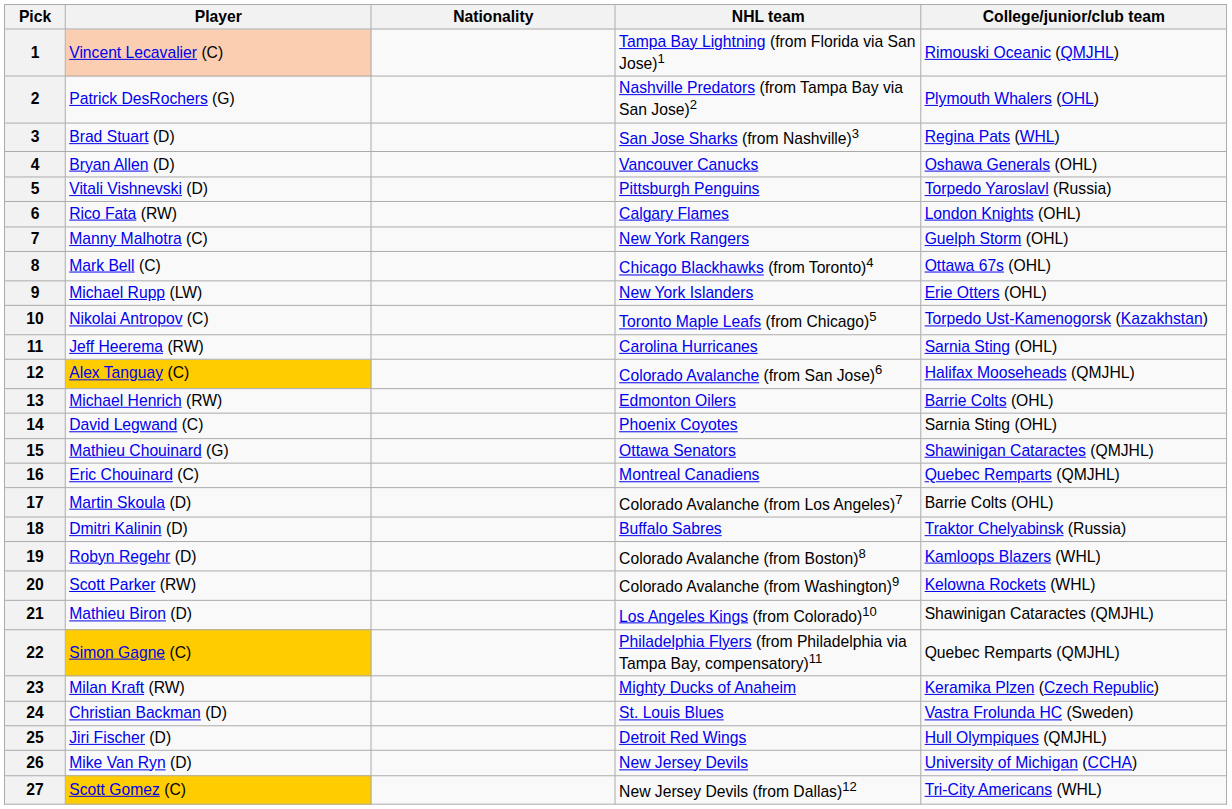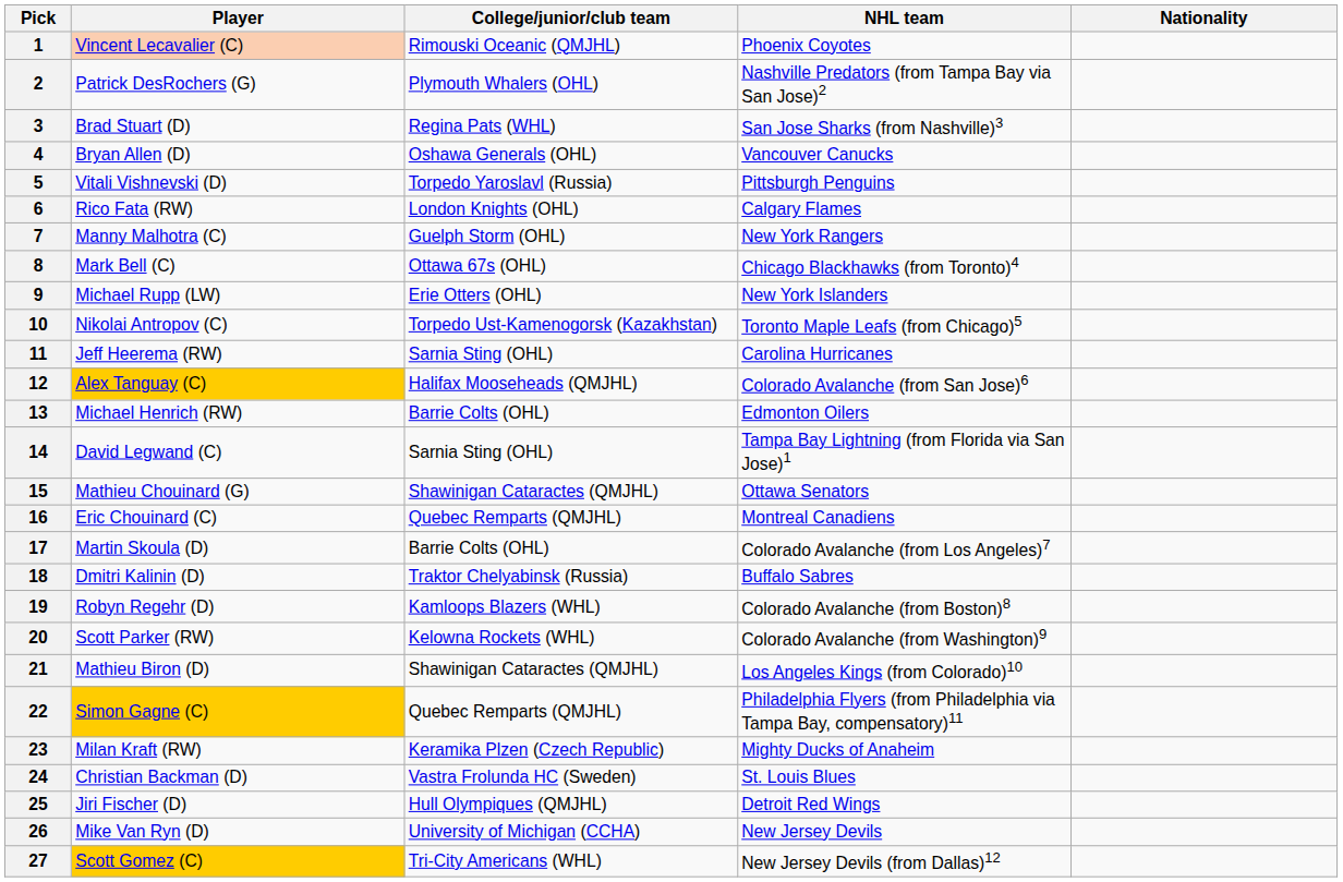 <table class="wikitable">
 <tr>
 <th bgcolor="#DDDDFF" width="5%">Pick</th>
 <th bgcolor="#DDDDFF" width="25%">Player</th>
+<th bgcolor="#DDDDFF" width="25%">College/junior/club team</th>
+<th bgcolor="#DDDDFF" width="25%">NHL team</th>
 <th bgcolor="#DDDDFF" width="20%">Nationality</th>
-<th bgcolor="#DDDDFF" width="25%">NHL team</th>
-<th bgcolor="#DDDDFF" width="25%">College/junior/club team</th>
 </tr>
 <tr>
 <th>1</th>
 <td bgcolor="#FBCEB1"><a href='#'>Vincent Lecavalier</a> (C)</td>
+<td><a href='#'>Rimouski Oceanic</a> (<a href='#'>QMJHL</a>)</td>
+<td><a href='#'>Phoenix Coyotes</a></td>
 <td></td>
-<td><a href='#'>Tampa Bay Lightning</a> (from Florida via San Jose)<sup>1</sup></td>
-<td><a href='#'>Rimouski Oceanic</a> (<a href='#'>QMJHL</a>)</td>
 </tr>
 <tr>
 <th>2</th>
 <td><a href='#'>Patrick DesRochers</a> (G)</td>
+<td><a href='#'>Plymouth Whalers</a> (<a href='#'>OHL</a>)</td>
+<td><a href='#'>Nashville Predators</a> (from Tampa Bay via San Jose)<sup>2</sup></td>
 <td></td>
-<td><a href='#'>Nashville Predators</a> (from Tampa Bay via San Jose)<sup>2</sup></td>
-<td><a href='#'>Plymouth Whalers</a> (<a href='#'>OHL</a>)</td>
 </tr>
 <tr>
 <th>3</th>
 <td><a href='#'>Brad Stuart</a> (D)</td>
+<td><a href='#'>Regina Pats</a> (<a href='#'>WHL</a>)</td>
+<td><a href='#'>San Jose Sharks</a> (from Nashville)<sup>3</sup></td>
 <td></td>
-<td><a href='#'>San Jose Sharks</a> (from Nashville)<sup>3</sup></td>
-<td><a href='#'>Regina Pats</a> (<a href='#'>WHL</a>)</td>
 </tr>
 <tr>
 <th>4</th>
 <td><a href='#'>Bryan Allen</a> (D)</td>
+<td><a href='#'>Oshawa Generals</a> (OHL)</td>
+<td><a href='#'>Vancouver Canucks</a></td>
 <td></td>
-<td><a href='#'>Vancouver Canucks</a></td>
-<td><a href='#'>Oshawa Generals</a> (OHL)</td>
 </tr>
 <tr>
 <th>5</th>
 <td><a href='#'>Vitali Vishnevski</a> (D)</td>
+<td><a href='#'>Torpedo Yaroslavl</a> (Russia)</td>
+<td><a href='#'>Pittsburgh Penguins</a></td>
 <td></td>
-<td><a href='#'>Pittsburgh Penguins</a></td>
-<td><a href='#'>Torpedo Yaroslavl</a> (Russia)</td>
 </tr>
 <tr>
 <th>6</th>
 <td><a href='#'>Rico Fata</a> (RW)</td>
+<td><a href='#'>London Knights</a> (OHL)</td>
+<td><a href='#'>Calgary Flames</a></td>
 <td></td>
-<td><a href='#'>Calgary Flames</a></td>
-<td><a href='#'>London Knights</a> (OHL)</td>
 </tr>
 <tr>
 <th>7</th>
 <td><a href='#'>Manny Malhotra</a> (C)</td>
+<td><a href='#'>Guelph Storm</a> (OHL)</td>
+<td><a href='#'>New York Rangers</a></td>
 <td></td>
-<td><a href='#'>New York Rangers</a></td>
-<td><a href='#'>Guelph Storm</a> (OHL)</td>
 </tr>
 <tr>
 <th>8</th>
 <td><a href='#'>Mark Bell</a> (C)</td>
+<td><a href='#'>Ottawa 67s</a> (OHL)</td>
+<td><a href='#'>Chicago Blackhawks</a> (from Toronto)<sup>4</sup></td>
 <td></td>
-<td><a href='#'>Chicago Blackhawks</a> (from Toronto)<sup>4</sup></td>
-<td><a href='#'>Ottawa 67s</a> (OHL)</td>
 </tr>
 <tr>
 <th>9</th>
 <td><a href='#'>Michael Rupp</a> (LW)</td>
+<td><a href='#'>Erie Otters</a> (OHL)</td>
+<td><a href='#'>New York Islanders</a></td>
 <td></td>
-<td><a href='#'>New York Islanders</a></td>
-<td><a href='#'>Erie Otters</a> (OHL)</td>
 </tr>
 <tr>
 <th>10</th>
 <td><a href='#'>Nikolai Antropov</a> (C)</td>
+<td><a href='#'>Torpedo Ust-Kamenogorsk</a> (<a href='#'>Kazakhstan</a>)</td>
+<td><a href='#'>Toronto Maple Leafs</a> (from Chicago)<sup>5</sup></td>
 <td></td>
-<td><a href='#'>Toronto Maple Leafs</a> (from Chicago)<sup>5</sup></td>
-<td><a href='#'>Torpedo Ust-Kamenogorsk</a> (<a href='#'>Kazakhstan</a>)</td>
 </tr>
 <tr>
 <th>11</th>
 <td><a href='#'>Jeff Heerema</a> (RW)</td>
+<td><a href='#'>Sarnia Sting</a> (OHL)</td>
+<td><a href='#'>Carolina Hurricanes</a></td>
 <td></td>
-<td><a href='#'>Carolina Hurricanes</a></td>
-<td><a href='#'>Sarnia Sting</a> (OHL)</td>
 </tr>
 <tr>
 <th>12</th>
 <td bgcolor="#FFCC00"><a href='#'>Alex Tanguay</a> (C)</td>
+<td><a href='#'>Halifax Mooseheads</a> (QMJHL)</td>
+<td><a href='#'>Colorado Avalanche</a> (from San Jose)<sup>6</sup></td>
 <td></td>
-<td><a href='#'>Colorado Avalanche</a> (from San Jose)<sup>6</sup></td>
-<td><a href='#'>Halifax Mooseheads</a> (QMJHL)</td>
 </tr>
 <tr>
 <th>13</th>
 <td><a href='#'>Michael Henrich</a> (RW)</td>
+<td><a href='#'>Barrie Colts</a> (OHL)</td>
+<td><a href='#'>Edmonton Oilers</a></td>
 <td></td>
-<td><a href='#'>Edmonton Oilers</a></td>
-<td><a href='#'>Barrie Colts</a> (OHL)</td>
 </tr>
 <tr>
 <th>14</th>
 <td><a href='#'>David Legwand</a> (C)</td>
+<td>Sarnia Sting (OHL)</td>
+<td><a href='#'>Tampa Bay Lightning</a> (from Florida via San Jose)<sup>1</sup></td>
 <td></td>
-<td><a href='#'>Phoenix Coyotes</a></td>
-<td>Sarnia Sting (OHL)</td>
 </tr>
 <tr>
 <th>15</th>
 <td><a href='#'>Mathieu Chouinard</a> (G)</td>
+<td><a href='#'>Shawinigan Cataractes</a> (QMJHL)</td>
+<td><a href='#'>Ottawa Senators</a></td>
 <td></td>
-<td><a href='#'>Ottawa Senators</a></td>
-<td><a href='#'>Shawinigan Cataractes</a> (QMJHL)</td>
 </tr>
 <tr>
 <th>16</th>
 <td><a href='#'>Eric Chouinard</a> (C)</td>
+<td><a href='#'>Quebec Remparts</a> (QMJHL)</td>
+<td><a href='#'>Montreal Canadiens</a></td>
 <td></td>
-<td><a href='#'>Montreal Canadiens</a></td>
-<td><a href='#'>Quebec Remparts</a> (QMJHL)</td>
 </tr>
 <tr>
 <th>17</th>
 <td><a href='#'>Martin Skoula</a> (D)</td>
+<td>Barrie Colts (OHL)</td>
+<td>Colorado Avalanche (from Los Angeles)<sup>7</sup></td>
 <td></td>
-<td>Colorado Avalanche (from Los Angeles)<sup>7</sup></td>
-<td>Barrie Colts (OHL)</td>
 </tr>
 <tr>
 <th>18</th>
 <td><a href='#'>Dmitri Kalinin</a> (D)</td>
+<td><a href='#'>Traktor Chelyabinsk</a> (Russia)</td>
+<td><a href='#'>Buffalo Sabres</a></td>
 <td></td>
-<td><a href='#'>Buffalo Sabres</a></td>
-<td><a href='#'>Traktor Chelyabinsk</a> (Russia)</td>
 </tr>
 <tr>
 <th>19</th>
 <td><a href='#'>Robyn Regehr</a> (D)</td>
+<td><a href='#'>Kamloops Blazers</a> (WHL)</td>
+<td>Colorado Avalanche (from Boston)<sup>8</sup></td>
 <td></td>
-<td>Colorado Avalanche (from Boston)<sup>8</sup></td>
-<td><a href='#'>Kamloops Blazers</a> (WHL)</td>
 </tr>
 <tr>
 <th>20</th>
 <td><a href='#'>Scott Parker</a> (RW)</td>
+<td><a href='#'>Kelowna Rockets</a> (WHL)</td>
+<td>Colorado Avalanche (from Washington)<sup>9</sup></td>
 <td></td>
-<td>Colorado Avalanche (from Washington)<sup>9</sup></td>
-<td><a href='#'>Kelowna Rockets</a> (WHL)</td>
 </tr>
 <tr>
 <th>21</th>
 <td><a href='#'>Mathieu Biron</a> (D)</td>
+<td>Shawinigan Cataractes (QMJHL)</td>
+<td><a href='#'>Los Angeles Kings</a> (from Colorado)<sup>10</sup></td>
 <td></td>
-<td><a href='#'>Los Angeles Kings</a> (from Colorado)<sup>10</sup></td>
-<td>Shawinigan Cataractes (QMJHL)</td>
 </tr>
 <tr>
 <th>22</th>
 <td bgcolor="#FFCC00"><a href='#'>Simon Gagne</a> (C)</td>
+<td>Quebec Remparts (QMJHL)</td>
+<td><a href='#'>Philadelphia Flyers</a> (from Philadelphia via Tampa Bay, compensatory)<sup>11</sup></td>
 <td></td>
-<td><a href='#'>Philadelphia Flyers</a> (from Philadelphia via Tampa Bay, compensatory)<sup>11</sup></td>
-<td>Quebec Remparts (QMJHL)</td>
 </tr>
 <tr>
 <th>23</th>
 <td><a href='#'>Milan Kraft</a> (RW)</td>
+<td><a href='#'>Keramika Plzen</a> (<a href='#'>Czech Republic</a>)</td>
+<td><a href='#'>Mighty Ducks of Anaheim</a></td>
 <td></td>
-<td><a href='#'>Mighty Ducks of Anaheim</a></td>
-<td><a href='#'>Keramika Plzen</a> (<a href='#'>Czech Republic</a>)</td>
 </tr>
 <tr>
 <th>24</th>
 <td><a href='#'>Christian Backman</a> (D)</td>
+<td><a href='#'>Vastra Frolunda HC</a> (Sweden)</td>
+<td><a href='#'>St. Louis Blues</a></td>
 <td></td>
-<td><a href='#'>St. Louis Blues</a></td>
-<td><a href='#'>Vastra Frolunda HC</a> (Sweden)</td>
 </tr>
 <tr>
 <th>25</th>
 <td><a href='#'>Jiri Fischer</a> (D)</td>
+<td><a href='#'>Hull Olympiques</a> (QMJHL)</td>
+<td><a href='#'>Detroit Red Wings</a></td>
 <td></td>
-<td><a href='#'>Detroit Red Wings</a></td>
-<td><a href='#'>Hull Olympiques</a> (QMJHL)</td>
 </tr>
 <tr>
 <th>26</th>
 <td><a href='#'>Mike Van Ryn</a> (D)</td>
+<td><a href='#'>University of Michigan</a> (<a href='#'>CCHA</a>)</td>
+<td><a href='#'>New Jersey Devils</a></td>
 <td></td>
-<td><a href='#'>New Jersey Devils</a></td>
-<td><a href='#'>University of Michigan</a> (<a href='#'>CCHA</a>)</td>
 </tr>
 <tr>
 <th>27</th>
 <td bgcolor="#FFCC00"><a href='#'>Scott Gomez</a> (C)</td>
+<td><a href='#'>Tri-City Americans</a> (WHL)</td>
+<td>New Jersey Devils (from Dallas)<sup>12</sup></td>
 <td></td>
-<td>New Jersey Devils (from Dallas)<sup>12</sup></td>
-<td><a href='#'>Tri-City Americans</a> (WHL)</td>
 </tr>
 </table>
